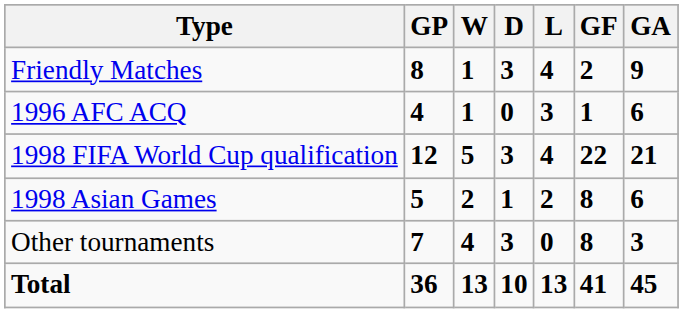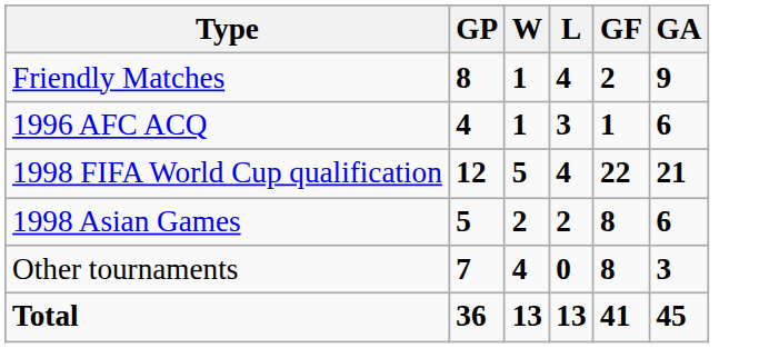 <table class="wikitable">
 <tr>
 <th>Type</th>
 <th>GP</th>
 <th>W</th>
-<th>D</th>
 <th>L</th>
 <th>GF</th>
 <th>GA</th>
 </tr>
 <tr>
 <td align=left><a href='#'>Friendly Matches</a></td>
 <td><strong>8</strong></td>
 <td><strong>1</strong></td>
-<td><strong>3</strong></td>
 <td><strong>4</strong></td>
 <td><strong>2</strong></td>
 <td><strong>9</strong></td>
 </tr>
 <tr>
 <td align=left><a href='#'>1996 AFC ACQ</a></td>
 <td><strong>4</strong></td>
 <td><strong>1</strong></td>
-<td><strong>0</strong></td>
 <td><strong>3</strong></td>
 <td><strong>1</strong></td>
 <td><strong>6</strong></td>
 </tr>
 <tr>
 <td align=left><a href='#'>1998 FIFA World Cup qualification</a></td>
 <td><strong>12</strong></td>
 <td><strong>5</strong></td>
-<td><strong>3</strong></td>
 <td><strong>4</strong></td>
 <td><strong>22</strong></td>
 <td><strong>21</strong></td>
 </tr>
 <tr>
 <td align=left><a href='#'>1998 Asian Games</a></td>
 <td><strong>5</strong></td>
 <td><strong>2</strong></td>
-<td><strong>1</strong></td>
 <td><strong>2</strong></td>
 <td><strong>8</strong></td>
 <td><strong>6</strong></td>
 </tr>
 <tr>
 <td align=left>Other tournaments</td>
 <td><strong>7</strong></td>
 <td><strong>4</strong></td>
-<td><strong>3</strong></td>
 <td><strong>0</strong></td>
 <td><strong>8</strong></td>
 <td><strong>3</strong></td>
 </tr>
 <tr>
 <td><strong>Total</strong></td>
 <td><strong>36</strong></td>
 <td><strong>13</strong></td>
-<td><strong>10</strong></td>
 <td><strong>13</strong></td>
 <td><strong>41</strong></td>
 <td><strong>45</strong></td>
 </tr>
 </table>
